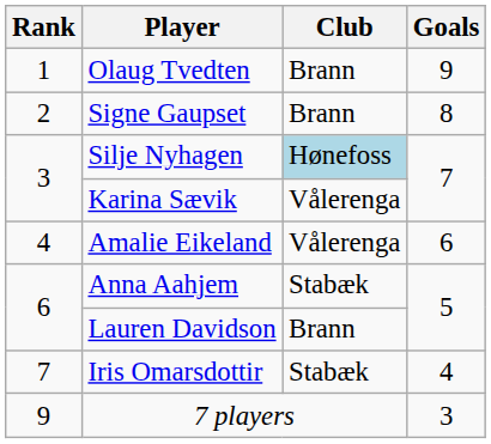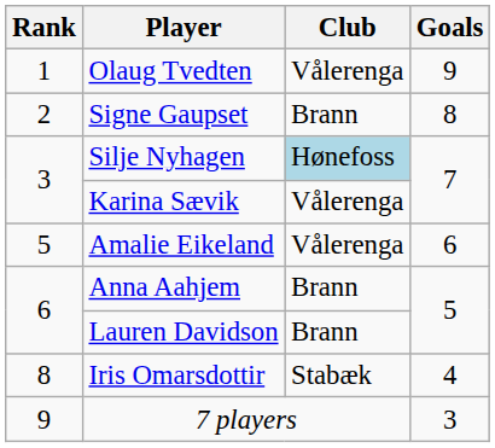 <table class="wikitable sortable" style="text-align:center">
 <tr>
 <th>Rank</th>
 <th>Player</th>
 <th>Club</th>
 <th>Goals</th>
 </tr>
 <tr>
 <td>1</td>
 <td align=left> <a href='#'>Olaug Tvedten</a></td>
-<td align=left>Brann</td>
+<td align=left>Vålerenga</td>
 <td>9</td>
 </tr>
 <tr>
 <td>2</td>
 <td align=left> <a href='#'>Signe Gaupset</a></td>
 <td align=left>Brann</td>
 <td>8</td>
 </tr>
 <tr>
 <td rowspan=2>3</td>
 <td align=left> <a href='#'>Silje Nyhagen</a></td>
 <td align=left style="background: lightblue;">Hønefoss</td>
 <td rowspan=2>7</td>
 </tr>
 <tr>
 <td align=left> <a href='#'>Karina Sævik</a></td>
 <td align=left>Vålerenga</td>
 </tr>
 <tr>
-<td>4</td>
+<td>5</td>
 <td align=left> <a href='#'>Amalie Eikeland</a></td>
 <td align=left>Vålerenga</td>
 <td>6</td>
 </tr>
 <tr>
 <td rowspan=2>6</td>
 <td align=left> <a href='#'>Anna Aahjem</a></td>
-<td align=left>Stabæk</td>
+<td align=left>Brann</td>
 <td rowspan=2>5</td>
 </tr>
 <tr>
 <td align=left> <a href='#'>Lauren Davidson</a></td>
 <td align=left>Brann</td>
 </tr>
 <tr>
-<td>7</td>
+<td>8</td>
 <td align=left> <a href='#'>Iris Omarsdottir</a></td>
 <td align=left>Stabæk</td>
 <td>4</td>
 </tr>
 <tr>
 <td>9</td>
 <td colspan=2><em>7 players</em></td>
 <td>3</td>
 </tr>
 </table>
